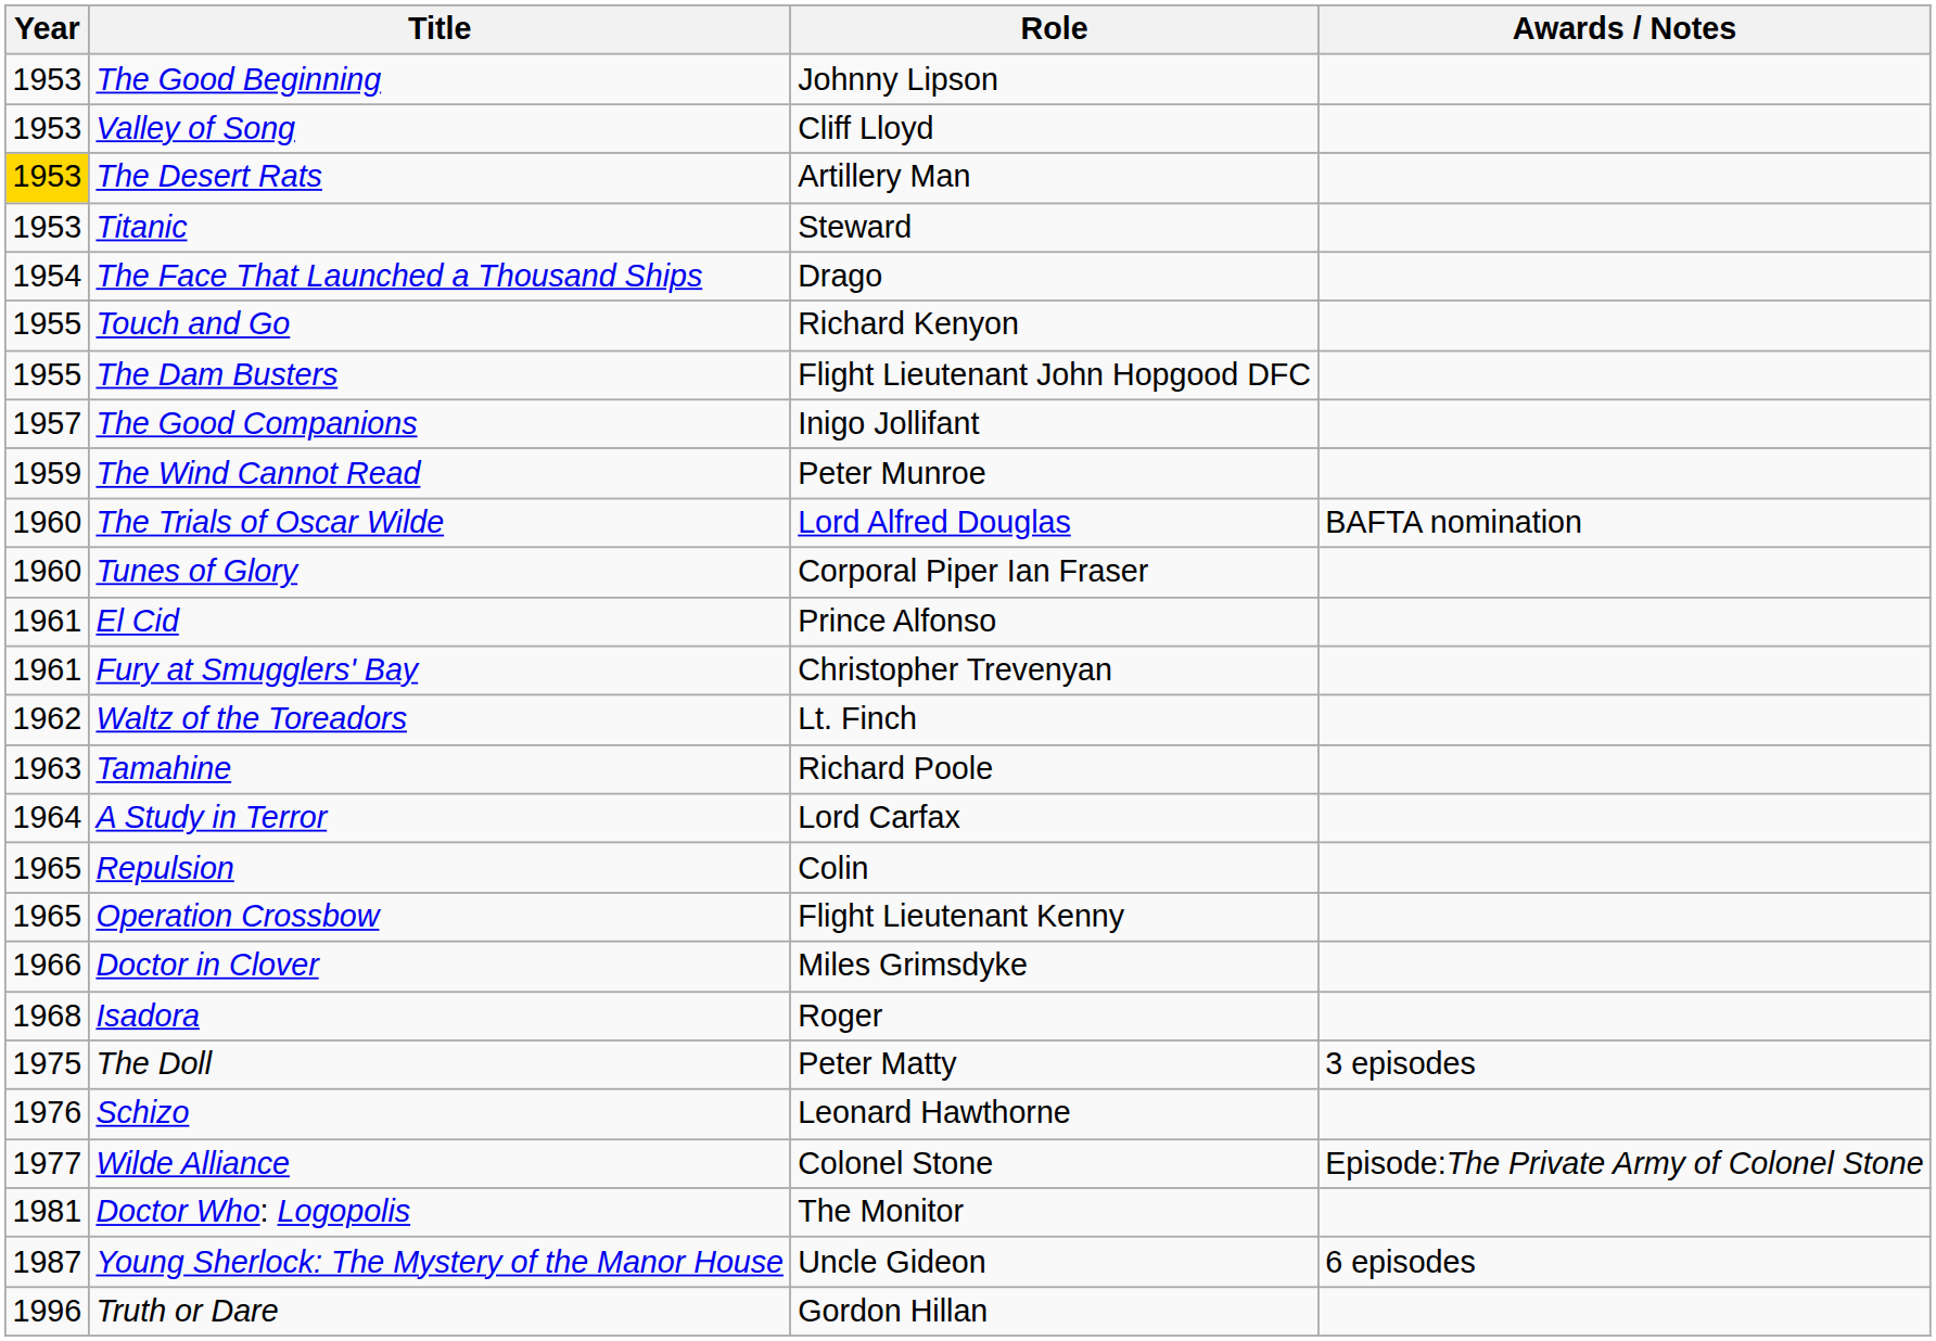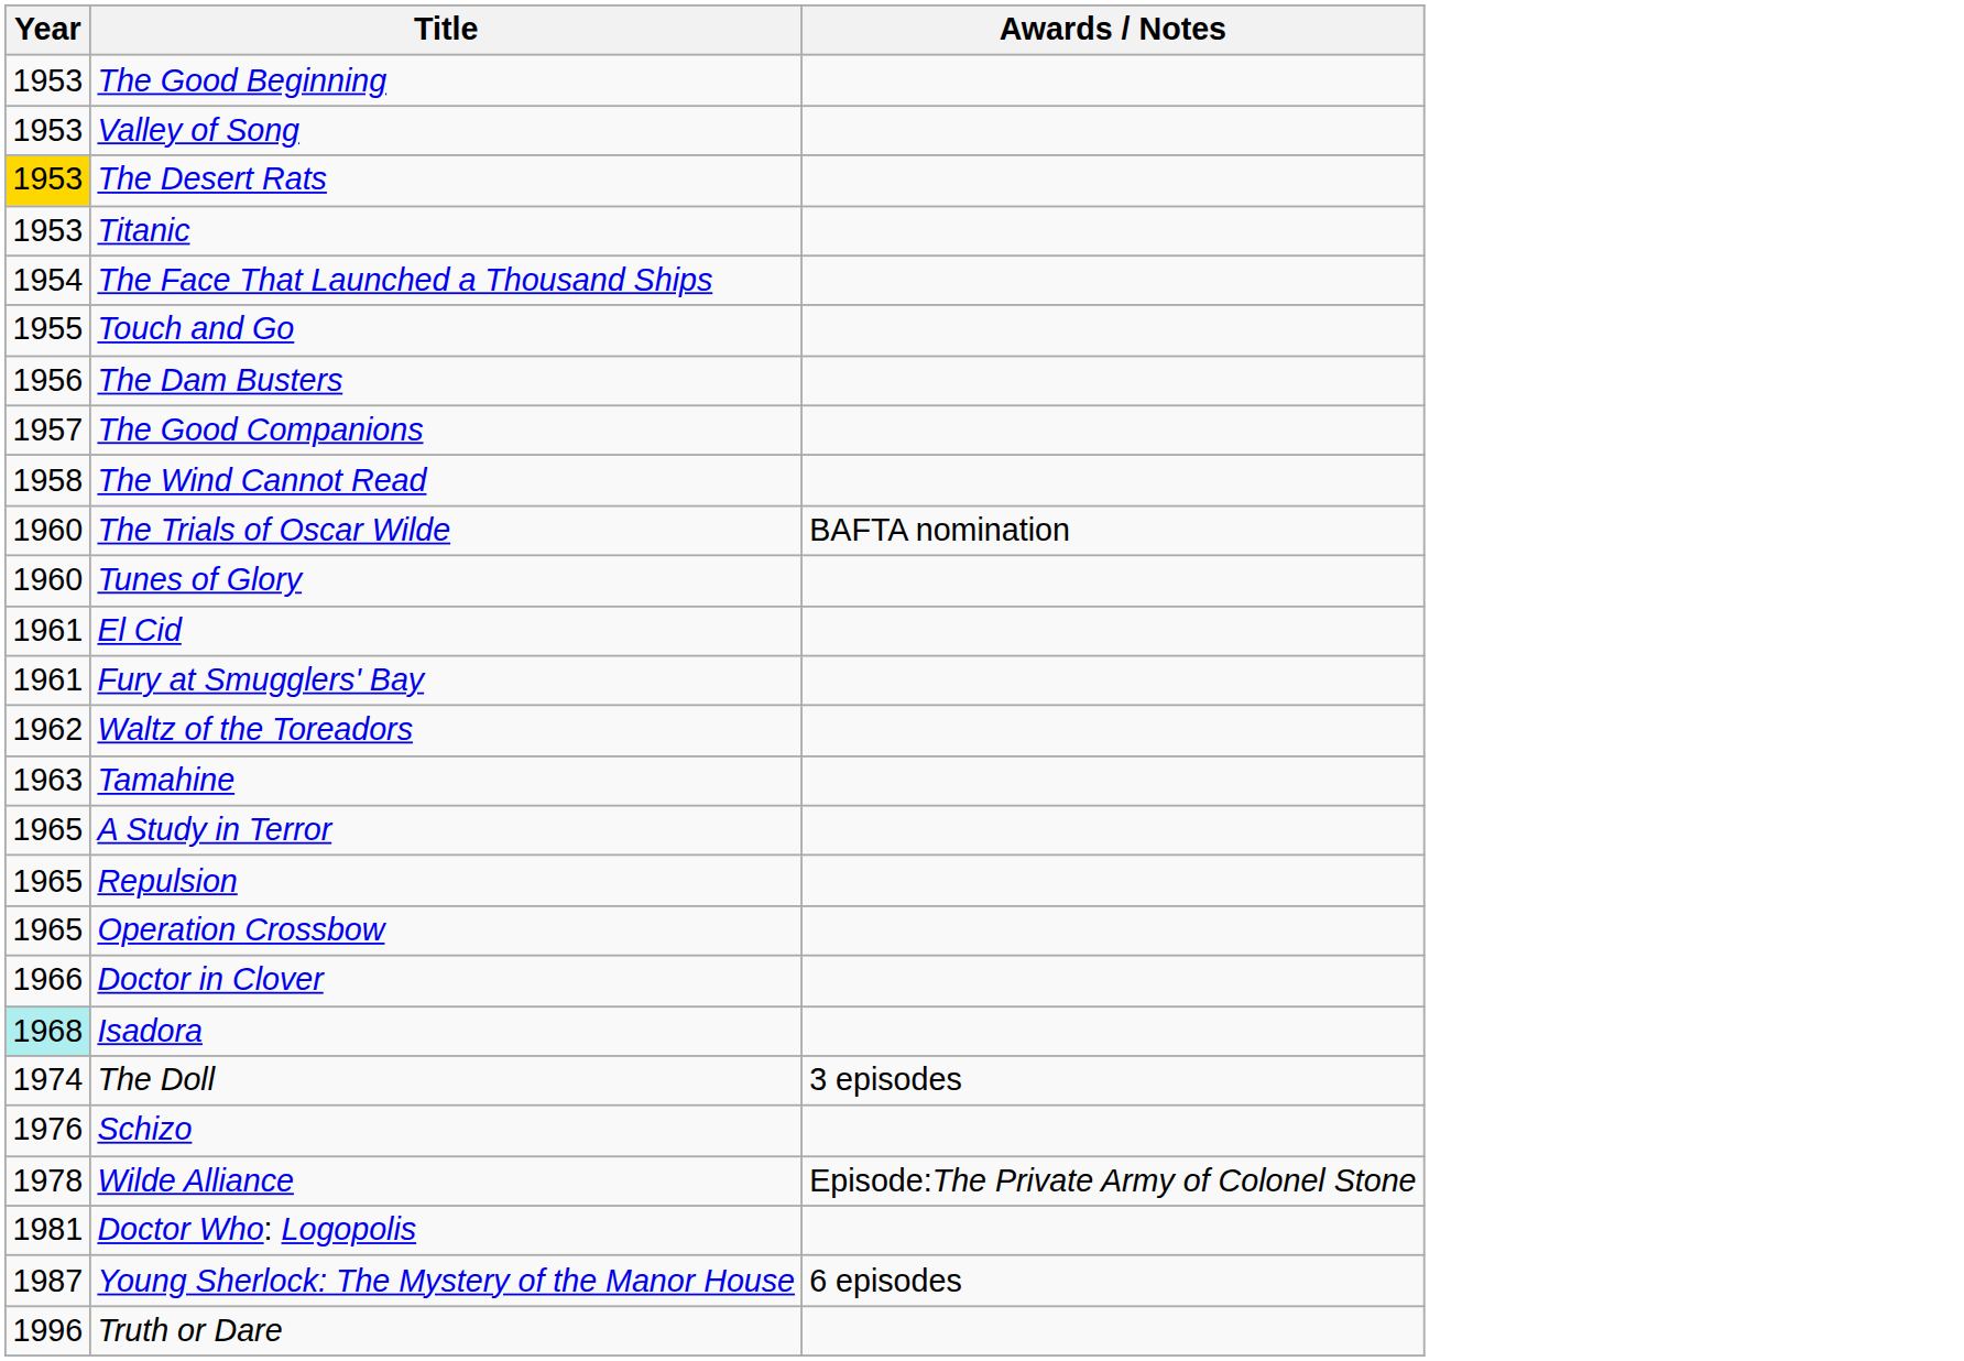 <table class="wikitable">
 <tr>
 <th>Year</th>
 <th>Title</th>
-<th>Role</th>
 <th>Awards / Notes</th>
 </tr>
 <tr>
 <td>1953</td>
 <td><em><a href='#'>The Good Beginning</a></em></td>
-<td>Johnny Lipson</td>
 <td></td>
 </tr>
 <tr>
 <td>1953</td>
 <td><em><a href='#'>Valley of Song</a></em></td>
-<td>Cliff Lloyd</td>
 <td></td>
 </tr>
 <tr>
 <td style="background: gold;">1953</td>
 <td><em><a href='#'>The Desert Rats</a></em></td>
-<td>Artillery Man</td>
 <td></td>
 </tr>
 <tr>
 <td>1953</td>
 <td><em><a href='#'>Titanic</a></em></td>
-<td>Steward</td>
 <td></td>
 </tr>
 <tr>
 <td>1954</td>
 <td><em><a href='#'>The Face That Launched a Thousand Ships</a></em></td>
-<td>Drago</td>
 <td></td>
 </tr>
 <tr>
 <td>1955</td>
 <td><em><a href='#'>Touch and Go</a></em></td>
-<td>Richard Kenyon</td>
 <td></td>
 </tr>
 <tr>
-<td>1955</td>
+<td>1956</td>
 <td><em><a href='#'>The Dam Busters</a></em></td>
-<td>Flight Lieutenant John Hopgood DFC</td>
 <td></td>
 </tr>
 <tr>
 <td>1957</td>
 <td><em><a href='#'>The Good Companions</a></em></td>
-<td>Inigo Jollifant</td>
 <td></td>
 </tr>
 <tr>
-<td>1959</td>
+<td>1958</td>
 <td><em><a href='#'>The Wind Cannot Read</a></em></td>
-<td>Peter Munroe</td>
 <td></td>
 </tr>
 <tr>
 <td>1960</td>
 <td><em><a href='#'>The Trials of Oscar Wilde</a></em></td>
-<td><a href='#'>Lord Alfred Douglas</a></td>
 <td>BAFTA nomination</td>
 </tr>
 <tr>
 <td>1960</td>
 <td><em><a href='#'>Tunes of Glory</a></em></td>
-<td>Corporal Piper Ian Fraser</td>
 <td></td>
 </tr>
 <tr>
 <td>1961</td>
 <td><em><a href='#'>El Cid</a></em></td>
-<td>Prince Alfonso</td>
 <td></td>
 </tr>
 <tr>
 <td>1961</td>
 <td><em><a href='#'>Fury at Smugglers' Bay</a></em></td>
-<td>Christopher Trevenyan</td>
 <td></td>
 </tr>
 <tr>
 <td>1962</td>
 <td><em><a href='#'>Waltz of the Toreadors</a></em></td>
-<td>Lt. Finch</td>
 <td></td>
 </tr>
 <tr>
 <td>1963</td>
 <td><em><a href='#'>Tamahine</a></em></td>
-<td>Richard Poole</td>
 <td></td>
 </tr>
 <tr>
-<td>1964</td>
+<td>1965</td>
 <td><em><a href='#'>A Study in Terror</a></em></td>
-<td>Lord Carfax</td>
 <td></td>
 </tr>
 <tr>
 <td>1965</td>
 <td><em><a href='#'>Repulsion</a></em></td>
-<td>Colin</td>
 <td></td>
 </tr>
 <tr>
 <td>1965</td>
 <td><em><a href='#'>Operation Crossbow</a></em></td>
-<td>Flight Lieutenant Kenny</td>
 <td></td>
 </tr>
 <tr>
 <td>1966</td>
 <td><em><a href='#'>Doctor in Clover</a></em></td>
-<td>Miles Grimsdyke</td>
 <td></td>
 </tr>
 <tr>
-<td>1968</td>
+<td style="background: paleturquoise;">1968</td>
 <td><em><a href='#'>Isadora</a></em></td>
-<td>Roger</td>
 <td></td>
 </tr>
 <tr>
-<td>1975</td>
+<td>1974</td>
 <td><em>The Doll</em></td>
-<td>Peter Matty</td>
 <td>3 episodes</td>
 </tr>
 <tr>
 <td>1976</td>
 <td><em><a href='#'>Schizo</a></em></td>
-<td>Leonard Hawthorne</td>
 <td></td>
 </tr>
 <tr>
-<td>1977</td>
+<td>1978</td>
 <td><em><a href='#'>Wilde Alliance</a></em></td>
-<td>Colonel Stone</td>
 <td>Episode:<em>The Private Army of Colonel Stone</em></td>
 </tr>
 <tr>
 <td>1981</td>
 <td><em><a href='#'>Doctor Who</a></em>: <em><a href='#'>Logopolis</a></em></td>
-<td>The Monitor</td>
 <td></td>
 </tr>
 <tr>
 <td>1987</td>
 <td><em><a href='#'>Young Sherlock: The Mystery of the Manor House</a></em></td>
-<td>Uncle Gideon</td>
 <td>6 episodes</td>
 </tr>
 <tr>
 <td>1996</td>
 <td><em>Truth or Dare</em></td>
-<td>Gordon Hillan</td>
 <td></td>
 </tr>
 </table>
